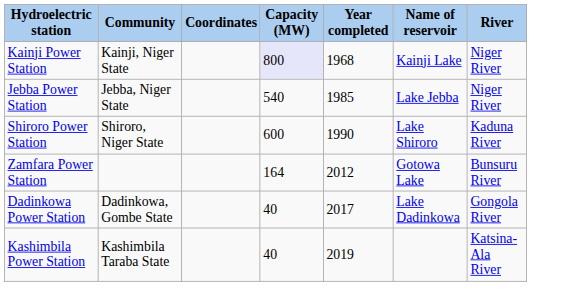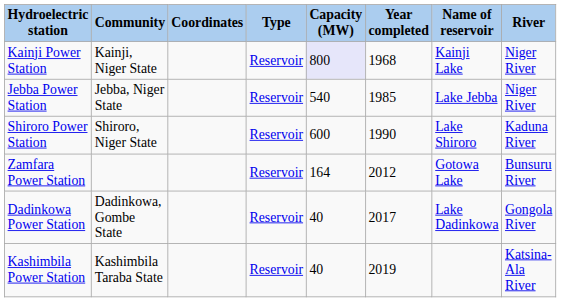 <table class="wikitable sortable">
 <tr>
 <th style="background-color:#ABCDEF;">Hydroelectric station</th>
 <th style="background-color:#ABCDEF;">Community</th>
 <th style="background-color:#ABCDEF;">Coordinates</th>
+<th style="background-color:#ABCDEF;">Type</th>
 <th style="background-color:#ABCDEF;">Capacity (MW)</th>
 <th style="background-color:#ABCDEF;">Year completed</th>
 <th style="background-color:#ABCDEF;">Name of reservoir</th>
 <th style="background-color:#ABCDEF;">River</th>
 </tr>
 <tr>
 <td><a href='#'>Kainji Power Station</a></td>
 <td>Kainji, Niger State</td>
 <td></td>
+<td><a href='#'>Reservoir</a></td>
 <td style="background: lavender;">800</td>
 <td>1968</td>
 <td><a href='#'>Kainji Lake</a></td>
 <td><a href='#'>Niger River</a></td>
 </tr>
 <tr>
 <td><a href='#'>Jebba Power Station</a></td>
 <td>Jebba, Niger State</td>
 <td></td>
+<td><a href='#'>Reservoir</a></td>
 <td>540</td>
 <td>1985</td>
 <td><a href='#'>Lake Jebba</a></td>
 <td><a href='#'>Niger River</a></td>
 </tr>
 <tr>
 <td><a href='#'>Shiroro Power Station</a></td>
 <td>Shiroro, Niger State</td>
 <td></td>
+<td><a href='#'>Reservoir</a></td>
 <td>600</td>
 <td>1990</td>
 <td><a href='#'>Lake Shiroro</a></td>
 <td><a href='#'>Kaduna River</a></td>
 </tr>
 <tr>
 <td><a href='#'>Zamfara Power Station</a></td>
 <td></td>
 <td></td>
+<td><a href='#'>Reservoir</a></td>
 <td>164</td>
 <td>2012</td>
 <td><a href='#'>Gotowa Lake</a></td>
 <td><a href='#'>Bunsuru River</a></td>
 </tr>
 <tr>
 <td><a href='#'>Dadinkowa Power Station</a></td>
 <td>Dadinkowa, Gombe State</td>
 <td></td>
+<td><a href='#'>Reservoir</a></td>
 <td>40</td>
 <td>2017</td>
 <td><a href='#'>Lake Dadinkowa</a></td>
 <td><a href='#'>Gongola River</a></td>
 </tr>
 <tr>
 <td><a href='#'>Kashimbila Power Station</a></td>
 <td>Kashimbila Taraba State</td>
 <td></td>
+<td><a href='#'>Reservoir</a></td>
 <td>40</td>
 <td>2019</td>
 <td></td>
 <td><a href='#'>Katsina-Ala River</a></td>
 </tr>
 </table>
